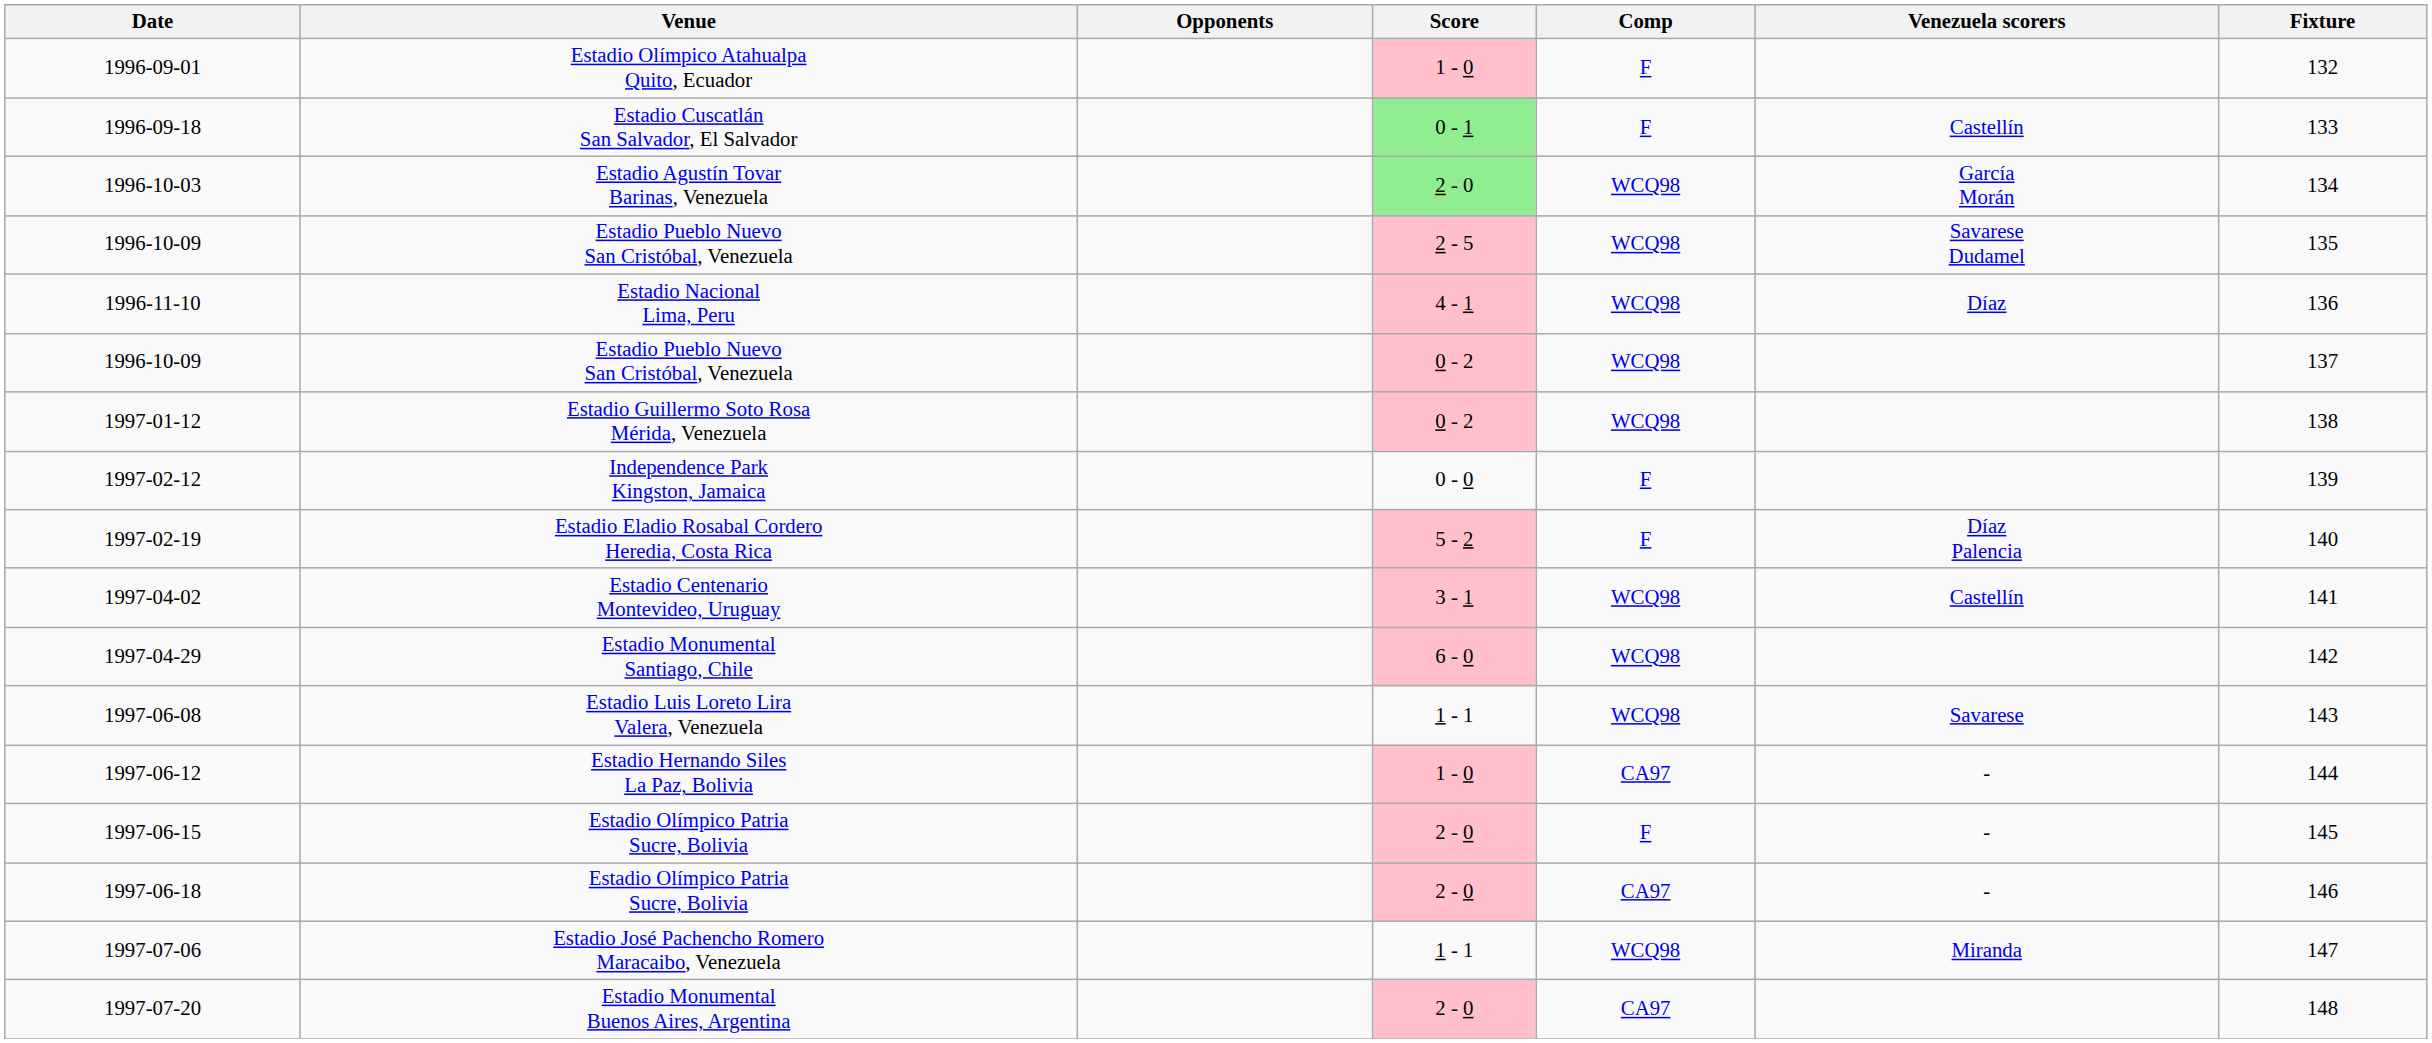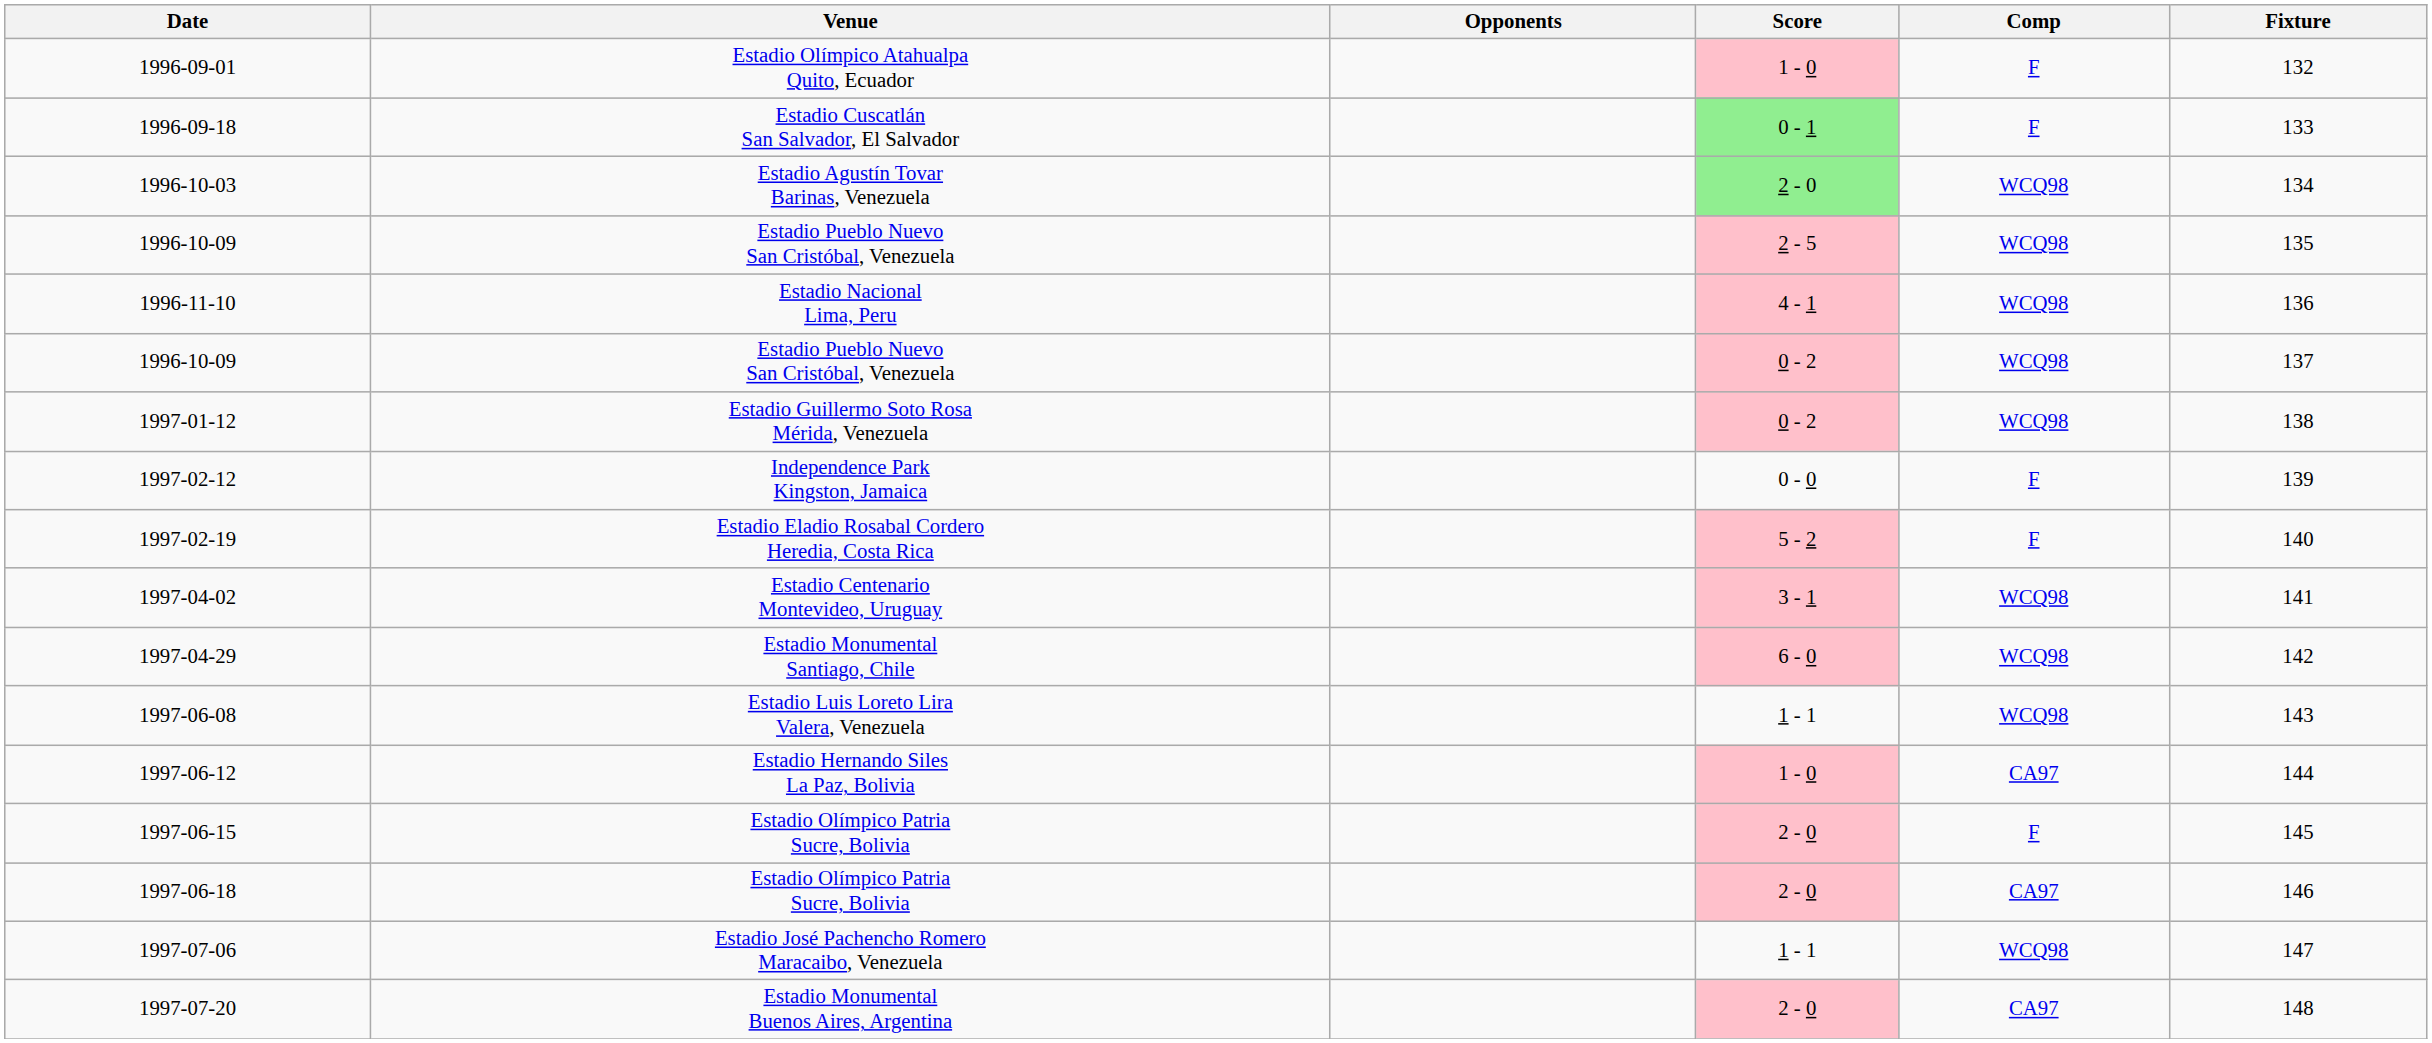 <table class="wikitable"  style="font-size:85%; text-align:center; width:100%;">
 <tr>
 <th>Date</th>
 <th>Venue</th>
 <th>Opponents</th>
 <th>Score</th>
 <th>Comp </th>
-<th>Venezuela scorers</th>
 <th>Fixture </th>
 </tr>
 <tr>
 <td>1996-09-01</td>
 <td><a href='#'>Estadio Olímpico Atahualpa</a><br><a href='#'>Quito</a>, Ecuador</td>
 <td></td>
 <td style="background:pink;">1 - <u>0</u></td>
 <td><a href='#'>F</a></td>
-<td></td>
 <td>132</td>
 </tr>
 <tr>
 <td>1996-09-18</td>
 <td><a href='#'>Estadio Cuscatlán</a><br><a href='#'>San Salvador</a>, El Salvador</td>
 <td></td>
 <td style="background:lightgreen;">0 - <u>1</u></td>
 <td><a href='#'>F</a></td>
-<td><a href='#'>Castellín</a> </td>
 <td>133</td>
 </tr>
 <tr>
 <td>1996-10-03</td>
 <td><a href='#'>Estadio Agustín Tovar</a><br><a href='#'>Barinas</a>, Venezuela</td>
 <td></td>
 <td style="background:lightgreen;"><u>2</u> - 0</td>
 <td><a href='#'>WCQ98</a></td>
-<td><a href='#'>García</a>  <br> <a href='#'>Morán</a> </td>
 <td>134</td>
 </tr>
 <tr>
 <td>1996-10-09</td>
 <td><a href='#'>Estadio Pueblo Nuevo</a><br><a href='#'>San Cristóbal</a>, Venezuela</td>
 <td></td>
 <td style="background:pink;"><u>2</u> - 5</td>
 <td><a href='#'>WCQ98</a></td>
-<td><a href='#'>Savarese</a>  <br> <a href='#'>Dudamel</a> </td>
 <td>135</td>
 </tr>
 <tr>
 <td>1996-11-10</td>
 <td><a href='#'>Estadio Nacional</a><br><a href='#'>Lima, Peru</a></td>
 <td></td>
 <td style="background:pink;">4 - <u>1</u></td>
 <td><a href='#'>WCQ98</a></td>
-<td><a href='#'>Díaz</a> </td>
 <td>136</td>
 </tr>
 <tr>
 <td>1996-10-09</td>
 <td><a href='#'>Estadio Pueblo Nuevo</a><br><a href='#'>San Cristóbal</a>, Venezuela</td>
 <td></td>
 <td style="background:pink;"><u>0</u> - 2</td>
 <td><a href='#'>WCQ98</a></td>
-<td></td>
 <td>137</td>
 </tr>
 <tr>
 <td>1997-01-12</td>
 <td><a href='#'>Estadio Guillermo Soto Rosa</a><br><a href='#'>Mérida</a>, Venezuela</td>
 <td></td>
 <td style="background:pink;"><u>0</u> - 2</td>
 <td><a href='#'>WCQ98</a></td>
-<td></td>
 <td>138</td>
 </tr>
 <tr>
 <td>1997-02-12</td>
 <td><a href='#'>Independence Park</a><br><a href='#'>Kingston, Jamaica</a></td>
 <td></td>
 <td>0 - <u>0</u></td>
 <td><a href='#'>F</a></td>
-<td></td>
 <td>139</td>
 </tr>
 <tr>
 <td>1997-02-19</td>
 <td><a href='#'>Estadio Eladio Rosabal Cordero</a><br><a href='#'>Heredia, Costa Rica</a></td>
 <td></td>
 <td style="background:pink;">5 - <u>2</u></td>
 <td><a href='#'>F</a></td>
-<td><a href='#'>Díaz</a>  <br> <a href='#'>Palencia</a> </td>
 <td>140</td>
 </tr>
 <tr>
 <td>1997-04-02</td>
 <td><a href='#'>Estadio Centenario</a><br><a href='#'>Montevideo, Uruguay</a></td>
 <td></td>
 <td style="background:pink;">3 - <u>1</u></td>
 <td><a href='#'>WCQ98</a></td>
-<td><a href='#'>Castellín</a> </td>
 <td>141</td>
 </tr>
 <tr>
 <td>1997-04-29</td>
 <td><a href='#'>Estadio Monumental</a><br><a href='#'>Santiago, Chile</a></td>
 <td></td>
 <td style="background:pink;">6 - <u>0</u></td>
 <td><a href='#'>WCQ98</a></td>
-<td></td>
 <td>142</td>
 </tr>
 <tr>
 <td>1997-06-08</td>
 <td><a href='#'>Estadio Luis Loreto Lira</a><br><a href='#'>Valera</a>, Venezuela</td>
 <td></td>
 <td><u>1</u> - 1</td>
 <td><a href='#'>WCQ98</a></td>
-<td><a href='#'>Savarese</a> </td>
 <td>143</td>
 </tr>
 <tr>
 <td>1997-06-12</td>
 <td><a href='#'>Estadio Hernando Siles</a><br><a href='#'>La Paz, Bolivia</a></td>
 <td></td>
 <td style="background:pink;">1 - <u>0</u></td>
 <td><a href='#'>CA97</a></td>
-<td>-</td>
 <td>144</td>
 </tr>
 <tr>
 <td>1997-06-15</td>
 <td><a href='#'>Estadio Olímpico Patria</a><br><a href='#'>Sucre, Bolivia</a></td>
 <td></td>
 <td style="background:pink;">2 - <u>0</u></td>
 <td><a href='#'>F</a></td>
-<td>-</td>
 <td>145</td>
 </tr>
 <tr>
 <td>1997-06-18</td>
 <td><a href='#'>Estadio Olímpico Patria</a><br><a href='#'>Sucre, Bolivia</a></td>
 <td></td>
 <td style="background:pink;">2 - <u>0</u></td>
 <td><a href='#'>CA97</a></td>
-<td>-</td>
 <td>146</td>
 </tr>
 <tr>
 <td>1997-07-06</td>
 <td><a href='#'>Estadio José Pachencho Romero</a><br><a href='#'>Maracaibo</a>, Venezuela</td>
 <td></td>
 <td><u>1</u> - 1</td>
 <td><a href='#'>WCQ98</a></td>
-<td><a href='#'>Miranda</a> </td>
 <td>147</td>
 </tr>
 <tr>
 <td>1997-07-20</td>
 <td><a href='#'>Estadio Monumental</a><br><a href='#'>Buenos Aires, Argentina</a></td>
 <td></td>
 <td style="background:pink;">2 - <u>0</u></td>
 <td><a href='#'>CA97</a></td>
-<td></td>
 <td>148</td>
 </tr>
 </table>
